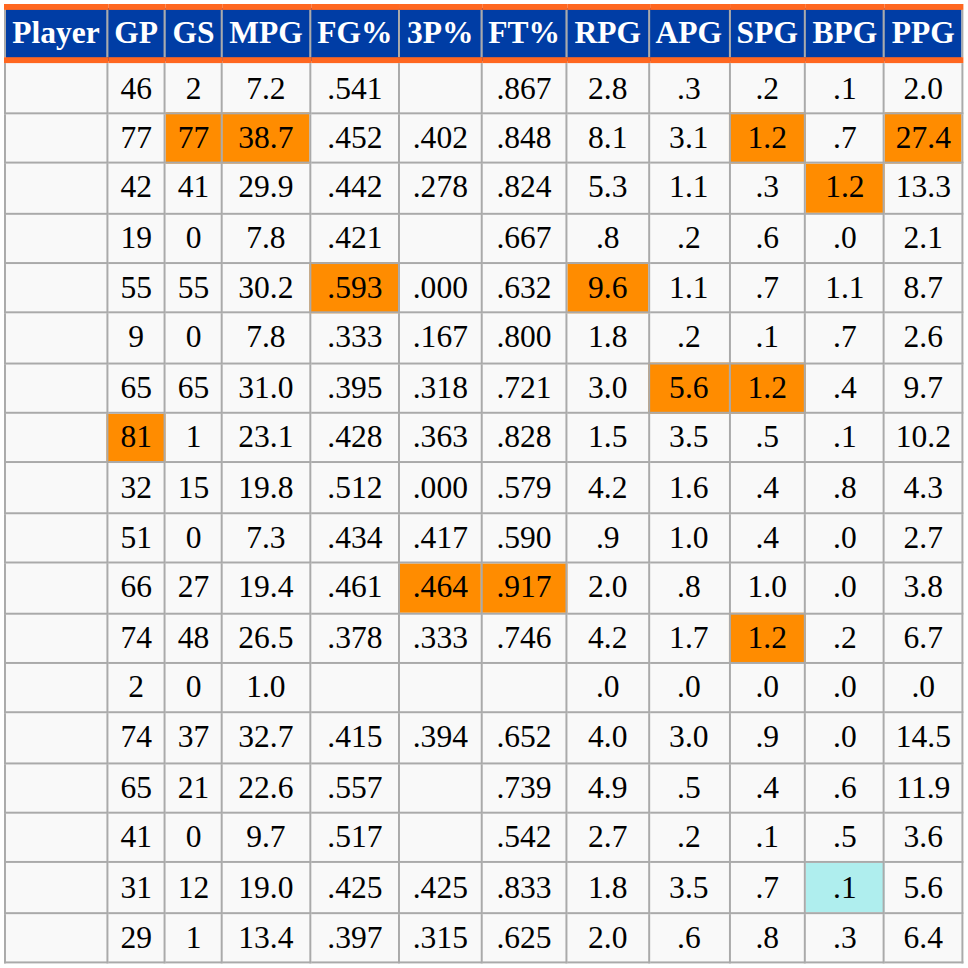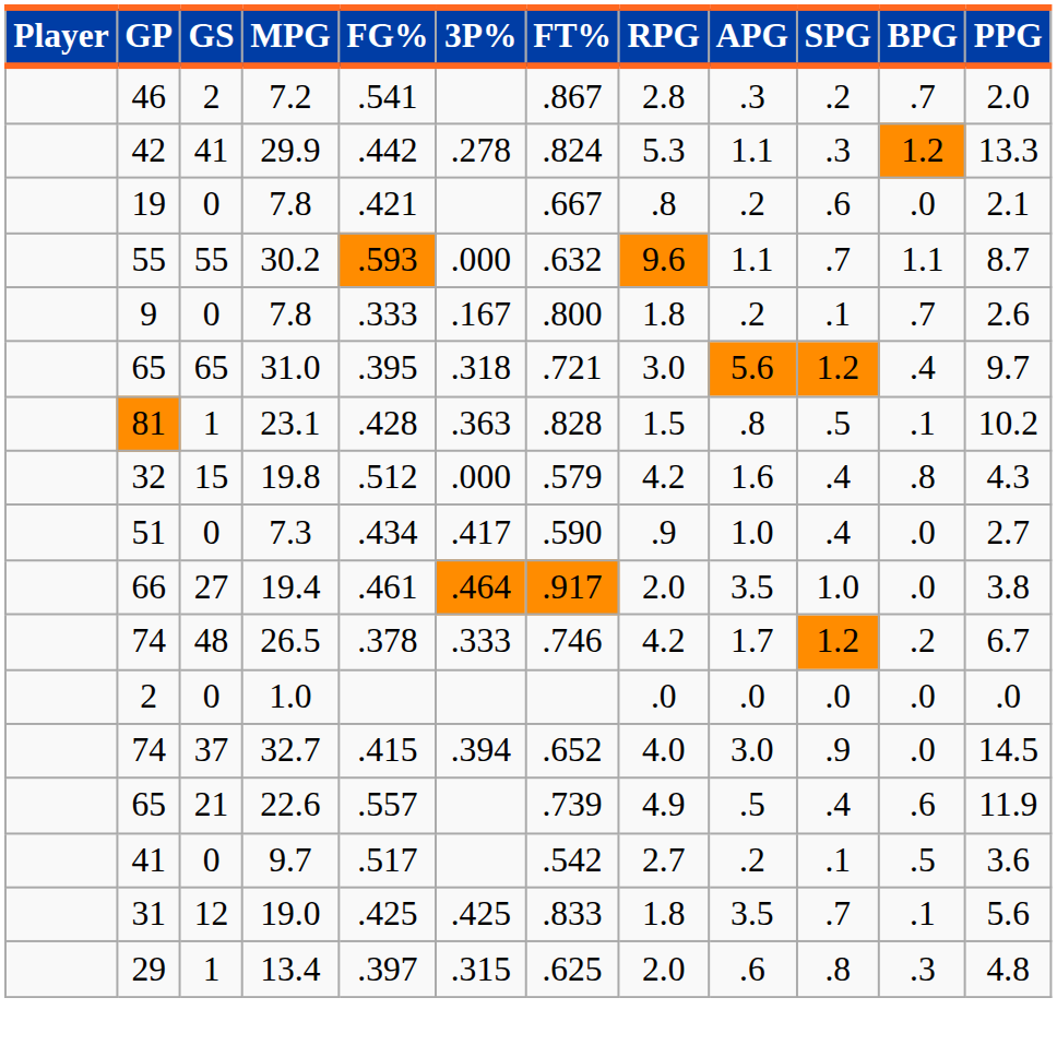 <table class="wikitable sortable" style="text-align:right;">
 <tr>
 <th style="background:#003DA5; color:#FFFFFF; border-top:#FF6720 3px solid; border-bottom:#FF6720 3px solid;">Player</th>
 <th style="background:#003DA5; color:#FFFFFF; border-top:#FF6720 3px solid; border-bottom:#FF6720 3px solid;">GP</th>
 <th style="background:#003DA5; color:#FFFFFF; border-top:#FF6720 3px solid; border-bottom:#FF6720 3px solid;">GS</th>
 <th style="background:#003DA5; color:#FFFFFF; border-top:#FF6720 3px solid; border-bottom:#FF6720 3px solid;">MPG</th>
 <th style="background:#003DA5; color:#FFFFFF; border-top:#FF6720 3px solid; border-bottom:#FF6720 3px solid;">FG%</th>
 <th style="background:#003DA5; color:#FFFFFF; border-top:#FF6720 3px solid; border-bottom:#FF6720 3px solid;">3P%</th>
 <th style="background:#003DA5; color:#FFFFFF; border-top:#FF6720 3px solid; border-bottom:#FF6720 3px solid;">FT%</th>
 <th style="background:#003DA5; color:#FFFFFF; border-top:#FF6720 3px solid; border-bottom:#FF6720 3px solid;">RPG</th>
 <th style="background:#003DA5; color:#FFFFFF; border-top:#FF6720 3px solid; border-bottom:#FF6720 3px solid;">APG</th>
 <th style="background:#003DA5; color:#FFFFFF; border-top:#FF6720 3px solid; border-bottom:#FF6720 3px solid;">SPG</th>
 <th style="background:#003DA5; color:#FFFFFF; border-top:#FF6720 3px solid; border-bottom:#FF6720 3px solid;">BPG</th>
 <th style="background:#003DA5; color:#FFFFFF; border-top:#FF6720 3px solid; border-bottom:#FF6720 3px solid;">PPG</th>
 </tr>
 <tr align="center">
 <td></td>
 <td>46</td>
 <td>2</td>
 <td>7.2</td>
 <td>.541</td>
 <td></td>
 <td>.867</td>
 <td>2.8</td>
 <td>.3</td>
 <td>.2</td>
-<td>.1</td>
+<td>.7</td>
 <td>2.0</td>
-</tr>
-<tr align="center">
-<td></td>
-<td>77</td>
-<td style="background:#ff8c00;">77</td>
-<td style="background:#ff8c00;">38.7</td>
-<td>.452</td>
-<td>.402</td>
-<td>.848</td>
-<td>8.1</td>
-<td>3.1</td>
-<td style="background:#ff8c00;">1.2</td>
-<td>.7</td>
-<td style="background:#ff8c00;">27.4</td>
 </tr>
 <tr align="center">
 <td></td>
 <td>42</td>
 <td>41</td>
 <td>29.9</td>
 <td>.442</td>
 <td>.278</td>
 <td>.824</td>
 <td>5.3</td>
 <td>1.1</td>
 <td>.3</td>
 <td style="background:#ff8c00;">1.2</td>
 <td>13.3</td>
 </tr>
 <tr align="center">
 <td></td>
 <td>19</td>
 <td>0</td>
 <td>7.8</td>
 <td>.421</td>
 <td></td>
 <td>.667</td>
 <td>.8</td>
 <td>.2</td>
 <td>.6</td>
 <td>.0</td>
 <td>2.1</td>
 </tr>
 <tr align="center">
 <td></td>
 <td>55</td>
 <td>55</td>
 <td>30.2</td>
 <td style="background:#ff8c00;">.593</td>
 <td>.000</td>
 <td>.632</td>
 <td style="background:#ff8c00;">9.6</td>
 <td>1.1</td>
 <td>.7</td>
 <td>1.1</td>
 <td>8.7</td>
 </tr>
 <tr align="center">
 <td></td>
 <td>9</td>
 <td>0</td>
 <td>7.8</td>
 <td>.333</td>
 <td>.167</td>
 <td>.800</td>
 <td>1.8</td>
 <td>.2</td>
 <td>.1</td>
 <td>.7</td>
 <td>2.6</td>
 </tr>
 <tr align="center">
 <td></td>
 <td>65</td>
 <td>65</td>
 <td>31.0</td>
 <td>.395</td>
 <td>.318</td>
 <td>.721</td>
 <td>3.0</td>
 <td style="background:#ff8c00;">5.6</td>
 <td style="background:#ff8c00;">1.2</td>
 <td>.4</td>
 <td>9.7</td>
 </tr>
 <tr align="center">
 <td></td>
 <td style="background:#ff8c00;">81</td>
 <td>1</td>
 <td>23.1</td>
 <td>.428</td>
 <td>.363</td>
 <td>.828</td>
 <td>1.5</td>
-<td>3.5</td>
+<td>.8</td>
 <td>.5</td>
 <td>.1</td>
 <td>10.2</td>
 </tr>
 <tr align="center">
 <td></td>
 <td>32</td>
 <td>15</td>
 <td>19.8</td>
 <td>.512</td>
 <td>.000</td>
 <td>.579</td>
 <td>4.2</td>
 <td>1.6</td>
 <td>.4</td>
 <td>.8</td>
 <td>4.3</td>
 </tr>
 <tr align="center">
 <td></td>
 <td>51</td>
 <td>0</td>
 <td>7.3</td>
 <td>.434</td>
 <td>.417</td>
 <td>.590</td>
 <td>.9</td>
 <td>1.0</td>
 <td>.4</td>
 <td>.0</td>
 <td>2.7</td>
 </tr>
 <tr align="center">
 <td></td>
 <td>66</td>
 <td>27</td>
 <td>19.4</td>
 <td>.461</td>
 <td style="background:#ff8c00;">.464</td>
 <td style="background:#ff8c00;">.917</td>
 <td>2.0</td>
-<td>.8</td>
+<td>3.5</td>
 <td>1.0</td>
 <td>.0</td>
 <td>3.8</td>
 </tr>
 <tr align="center">
 <td></td>
 <td>74</td>
 <td>48</td>
 <td>26.5</td>
 <td>.378</td>
 <td>.333</td>
 <td>.746</td>
 <td>4.2</td>
 <td>1.7</td>
 <td style="background:#ff8c00;">1.2</td>
 <td>.2</td>
 <td>6.7</td>
 </tr>
 <tr align="center">
 <td></td>
 <td>2</td>
 <td>0</td>
 <td>1.0</td>
 <td></td>
 <td></td>
 <td></td>
 <td>.0</td>
 <td>.0</td>
 <td>.0</td>
 <td>.0</td>
 <td>.0</td>
 </tr>
 <tr align="center">
 <td></td>
 <td>74</td>
 <td>37</td>
 <td>32.7</td>
 <td>.415</td>
 <td>.394</td>
 <td>.652</td>
 <td>4.0</td>
 <td>3.0</td>
 <td>.9</td>
 <td>.0</td>
 <td>14.5</td>
 </tr>
 <tr align="center">
 <td></td>
 <td>65</td>
 <td>21</td>
 <td>22.6</td>
 <td>.557</td>
 <td></td>
 <td>.739</td>
 <td>4.9</td>
 <td>.5</td>
 <td>.4</td>
 <td>.6</td>
 <td>11.9</td>
 </tr>
 <tr align="center">
 <td></td>
 <td>41</td>
 <td>0</td>
 <td>9.7</td>
 <td>.517</td>
 <td></td>
 <td>.542</td>
 <td>2.7</td>
 <td>.2</td>
 <td>.1</td>
 <td>.5</td>
 <td>3.6</td>
 </tr>
 <tr align="center">
 <td></td>
 <td>31</td>
 <td>12</td>
 <td>19.0</td>
 <td>.425</td>
 <td>.425</td>
 <td>.833</td>
 <td>1.8</td>
 <td>3.5</td>
 <td>.7</td>
-<td style="background: paleturquoise;">.1</td>
+<td>.1</td>
 <td>5.6</td>
 </tr>
 <tr align="center">
 <td></td>
 <td>29</td>
 <td>1</td>
 <td>13.4</td>
 <td>.397</td>
 <td>.315</td>
 <td>.625</td>
 <td>2.0</td>
 <td>.6</td>
 <td>.8</td>
 <td>.3</td>
-<td>6.4</td>
+<td>4.8</td>
 </tr>
 </table>
